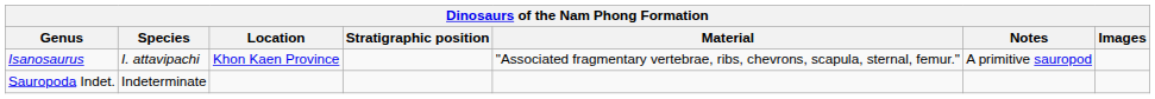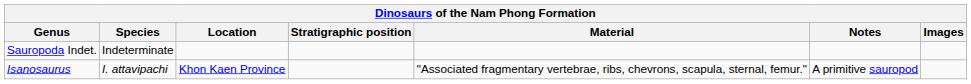 <table class="wikitable" align="center">
 <tr>
 <th colspan="7" align="center"><strong><a href='#'>Dinosaurs</a> of the Nam Phong Formation</strong></th>
 </tr>
 <tr>
 <th>Genus</th>
 <th>Species</th>
 <th>Location</th>
 <th>Stratigraphic position</th>
 <th>Material</th>
 <th>Notes</th>
 <th>Images</th>
 </tr>
 <tr>
+<td><a href='#'>Sauropoda</a> Indet.</td>
+<td>Indeterminate</td>
+<td></td>
+<td></td>
+<td></td>
+<td></td>
+<td></td>
+</tr>
+<tr>
 <td><em><a href='#'>Isanosaurus</a></em></td>
 <td><em>I. attavipachi</em></td>
 <td><a href='#'>Khon Kaen Province</a></td>
 <td></td>
 <td>"Associated fragmentary vertebrae, ribs, chevrons, scapula, sternal, femur."</td>
 <td>A primitive <a href='#'>sauropod</a></td>
 <td></td>
 </tr>
-<tr>
-<td><a href='#'>Sauropoda</a> Indet.</td>
-<td>Indeterminate</td>
-<td></td>
-<td></td>
-<td></td>
-<td></td>
-<td></td>
-</tr>
 </table>
